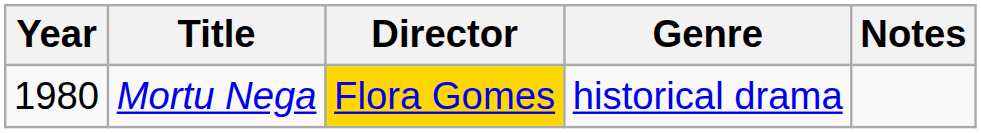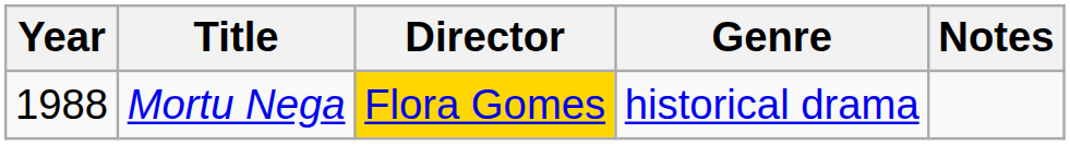 <table class="wikitable sortable">
 <tr>
 <th>Year</th>
 <th>Title</th>
 <th>Director</th>
 <th>Genre</th>
 <th class="unsortable">Notes</th>
 </tr>
 <tr>
-<td>1980</td>
+<td>1988</td>
 <td><em><a href='#'>Mortu Nega</a></em></td>
 <td style="background: gold;"><a href='#'>Flora Gomes</a></td>
 <td><a href='#'>historical drama</a></td>
 <td></td>
 </tr>
 </table>
